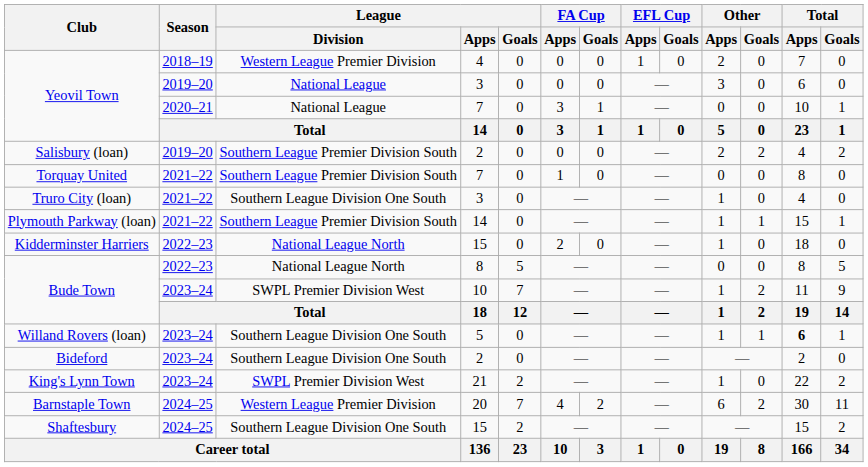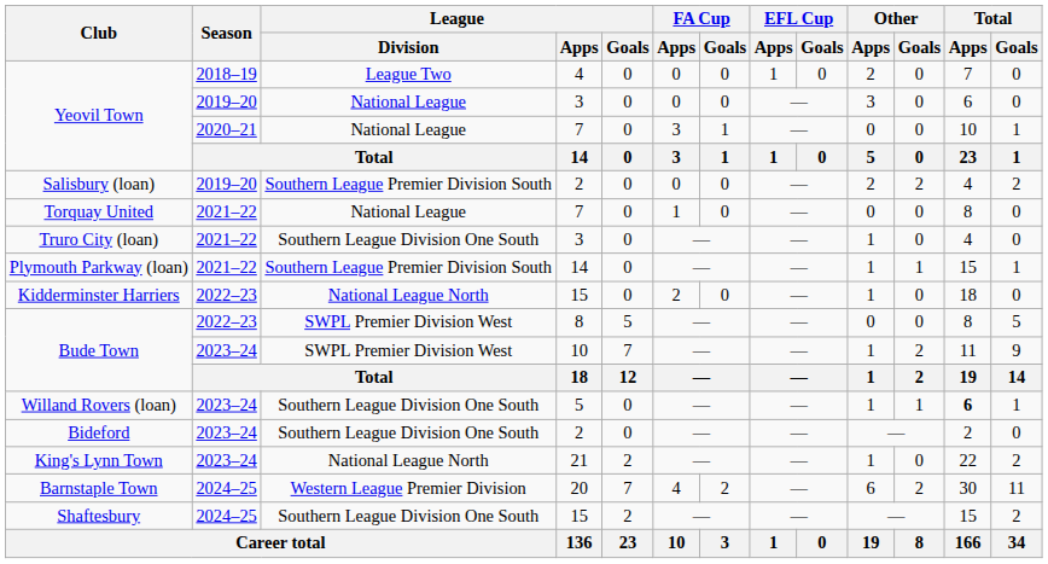 <table class=wikitable style="text-align: center">
 <tr>
 <th rowspan=2>Club</th>
 <th rowspan=2>Season</th>
 <th colspan=3>League</th>
 <th colspan=2><a href='#'>FA Cup</a></th>
 <th colspan=2><a href='#'>EFL Cup</a></th>
 <th colspan=2>Other</th>
 <th colspan=2>Total</th>
 </tr>
 <tr>
 <th>Division</th>
 <th>Apps</th>
 <th>Goals</th>
 <th>Apps</th>
 <th>Goals</th>
 <th>Apps</th>
 <th>Goals</th>
 <th>Apps</th>
 <th>Goals</th>
 <th>Apps</th>
 <th>Goals</th>
 </tr>
 <tr>
 <td rowspan=4><a href='#'>Yeovil Town</a></td>
 <td><a href='#'>2018–19</a></td>
-<td><a href='#'>Western League</a> Premier Division</td>
+<td><a href='#'>League Two</a></td>
 <td>4</td>
 <td>0</td>
 <td>0</td>
 <td>0</td>
 <td>1</td>
 <td>0</td>
 <td>2</td>
 <td>0</td>
 <td>7</td>
 <td>0</td>
 </tr>
 <tr>
 <td><a href='#'>2019–20</a></td>
 <td><a href='#'>National League</a></td>
 <td>3</td>
 <td>0</td>
 <td>0</td>
 <td>0</td>
 <td colspan=2>—</td>
 <td>3</td>
 <td>0</td>
 <td>6</td>
 <td>0</td>
 </tr>
 <tr>
 <td><a href='#'>2020–21</a></td>
 <td>National League</td>
 <td>7</td>
 <td>0</td>
 <td>3</td>
 <td>1</td>
 <td colspan=2>—</td>
 <td>0</td>
 <td>0</td>
 <td>10</td>
 <td>1</td>
 </tr>
 <tr>
 <th colspan=2>Total</th>
 <th>14</th>
 <th>0</th>
 <th>3</th>
 <th>1</th>
 <th>1</th>
 <th>0</th>
 <th>5</th>
 <th>0</th>
 <th>23</th>
 <th>1</th>
 </tr>
 <tr>
 <td><a href='#'>Salisbury</a> (loan)</td>
 <td><a href='#'>2019–20</a></td>
 <td><a href='#'>Southern League</a> Premier Division South</td>
 <td>2</td>
 <td>0</td>
 <td>0</td>
 <td>0</td>
 <td colspan=2>—</td>
 <td>2</td>
 <td>2</td>
 <td>4</td>
 <td>2</td>
 </tr>
 <tr>
 <td><a href='#'>Torquay United</a></td>
 <td><a href='#'>2021–22</a></td>
-<td><a href='#'>Southern League</a> Premier Division South</td>
+<td>National League</td>
 <td>7</td>
 <td>0</td>
 <td>1</td>
 <td>0</td>
 <td colspan=2>—</td>
 <td>0</td>
 <td>0</td>
 <td>8</td>
 <td>0</td>
 </tr>
 <tr>
 <td><a href='#'>Truro City</a> (loan)</td>
 <td><a href='#'>2021–22</a></td>
 <td>Southern League Division One South</td>
 <td>3</td>
 <td>0</td>
 <td colspan=2>—</td>
 <td colspan=2>—</td>
 <td>1</td>
 <td>0</td>
 <td>4</td>
 <td>0</td>
 </tr>
 <tr>
 <td><a href='#'>Plymouth Parkway</a> (loan)</td>
 <td><a href='#'>2021–22</a></td>
 <td><a href='#'>Southern League</a> Premier Division South</td>
 <td>14</td>
 <td>0</td>
 <td colspan=2>—</td>
 <td colspan=2>—</td>
 <td>1</td>
 <td>1</td>
 <td>15</td>
 <td>1</td>
 </tr>
 <tr>
 <td><a href='#'>Kidderminster Harriers</a></td>
 <td><a href='#'>2022–23</a></td>
 <td><a href='#'>National League North</a></td>
 <td>15</td>
 <td>0</td>
 <td>2</td>
 <td>0</td>
 <td colspan=2>—</td>
 <td>1</td>
 <td>0</td>
 <td>18</td>
 <td>0</td>
 </tr>
 <tr>
 <td rowspan=3><a href='#'>Bude Town</a></td>
 <td><a href='#'>2022–23</a></td>
-<td>National League North</td>
+<td><a href='#'>SWPL</a> Premier Division West</td>
 <td>8</td>
 <td>5</td>
 <td colspan=2>—</td>
 <td colspan=2>—</td>
 <td>0</td>
 <td>0</td>
 <td>8</td>
 <td>5</td>
 </tr>
 <tr>
 <td><a href='#'>2023–24</a></td>
 <td>SWPL Premier Division West</td>
 <td>10</td>
 <td>7</td>
 <td colspan=2>—</td>
 <td colspan=2>—</td>
 <td>1</td>
 <td>2</td>
 <td>11</td>
 <td>9</td>
 </tr>
 <tr>
 <th colspan=2>Total</th>
 <th>18</th>
 <th>12</th>
 <th colspan=2>—</th>
 <th colspan=2>—</th>
 <th>1</th>
 <th>2</th>
 <th>19</th>
 <th>14</th>
 </tr>
 <tr>
 <td><a href='#'>Willand Rovers</a> (loan)</td>
 <td><a href='#'>2023–24</a></td>
 <td>Southern League Division One South</td>
 <td>5</td>
 <td>0</td>
 <td colspan=2>—</td>
 <td colspan=2>—</td>
 <td>1</td>
 <td>1</td>
 <td><strong>6</strong></td>
 <td>1</td>
 </tr>
 <tr>
 <td><a href='#'>Bideford</a></td>
 <td><a href='#'>2023–24</a></td>
 <td>Southern League Division One South</td>
 <td>2</td>
 <td>0</td>
 <td colspan=2>—</td>
 <td colspan=2>—</td>
 <td colspan=2>—</td>
 <td>2</td>
 <td>0</td>
 </tr>
 <tr>
 <td><a href='#'>King's Lynn Town</a></td>
 <td><a href='#'>2023–24</a></td>
-<td><a href='#'>SWPL</a> Premier Division West</td>
+<td>National League North</td>
 <td>21</td>
 <td>2</td>
 <td colspan=2>—</td>
 <td colspan=2>—</td>
 <td>1</td>
 <td>0</td>
 <td>22</td>
 <td>2</td>
 </tr>
 <tr>
 <td><a href='#'>Barnstaple Town</a></td>
 <td><a href='#'>2024–25</a></td>
 <td><a href='#'>Western League</a> Premier Division</td>
 <td>20</td>
 <td>7</td>
 <td>4</td>
 <td>2</td>
 <td colspan=2>—</td>
 <td>6</td>
 <td>2</td>
 <td>30</td>
 <td>11</td>
 </tr>
 <tr>
 <td><a href='#'>Shaftesbury</a></td>
 <td><a href='#'>2024–25</a></td>
 <td>Southern League Division One South</td>
 <td>15</td>
 <td>2</td>
 <td colspan=2>—</td>
 <td colspan=2>—</td>
 <td colspan=2>—</td>
 <td>15</td>
 <td>2</td>
 </tr>
 <tr>
 <th colspan=3>Career total</th>
 <th>136</th>
 <th>23</th>
 <th>10</th>
 <th>3</th>
 <th>1</th>
 <th>0</th>
 <th>19</th>
 <th>8</th>
 <th>166</th>
 <th>34</th>
 </tr>
 </table>
